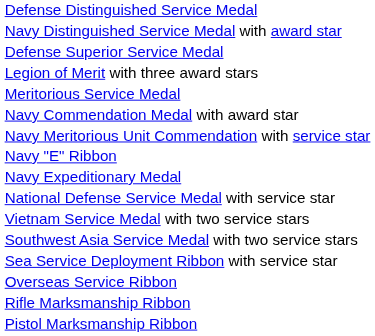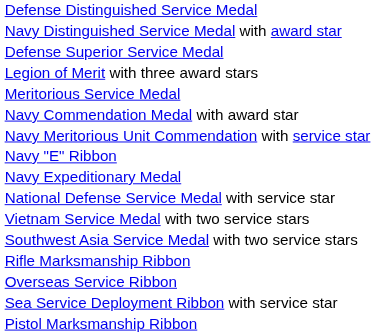 <table>
 <tr>
 <td></td>
 <td><a href='#'>Defense Distinguished Service Medal</a></td>
 </tr>
 <tr>
 <td></td>
 <td><a href='#'>Navy Distinguished Service Medal</a> with <a href='#'>award star</a></td>
 </tr>
 <tr>
 <td></td>
 <td><a href='#'>Defense Superior Service Medal</a></td>
 </tr>
 <tr>
 <td></td>
 <td><a href='#'>Legion of Merit</a> with three award stars</td>
 </tr>
 <tr>
 <td></td>
 <td><a href='#'>Meritorious Service Medal</a></td>
 </tr>
 <tr>
 <td></td>
 <td><a href='#'>Navy Commendation Medal</a> with award star</td>
 </tr>
 <tr>
 <td></td>
 <td><a href='#'>Navy Meritorious Unit Commendation</a> with <a href='#'>service star</a></td>
 </tr>
 <tr>
 <td></td>
 <td><a href='#'>Navy "E" Ribbon</a></td>
 </tr>
 <tr>
 <td></td>
 <td><a href='#'>Navy Expeditionary Medal</a></td>
 </tr>
 <tr>
 <td></td>
 <td><a href='#'>National Defense Service Medal</a> with service star</td>
 </tr>
 <tr>
 <td></td>
 <td><a href='#'>Vietnam Service Medal</a> with two service stars</td>
 </tr>
 <tr>
 <td></td>
 <td><a href='#'>Southwest Asia Service Medal</a> with two service stars</td>
 </tr>
 <tr>
 <td></td>
-<td><a href='#'>Sea Service Deployment Ribbon</a> with service star</td>
+<td><a href='#'>Rifle Marksmanship Ribbon</a></td>
 </tr>
 <tr>
 <td></td>
 <td><a href='#'>Overseas Service Ribbon</a></td>
 </tr>
 <tr>
 <td></td>
-<td><a href='#'>Rifle Marksmanship Ribbon</a></td>
+<td><a href='#'>Sea Service Deployment Ribbon</a> with service star</td>
 </tr>
 <tr>
 <td></td>
 <td><a href='#'>Pistol Marksmanship Ribbon</a></td>
 </tr>
 </table>
